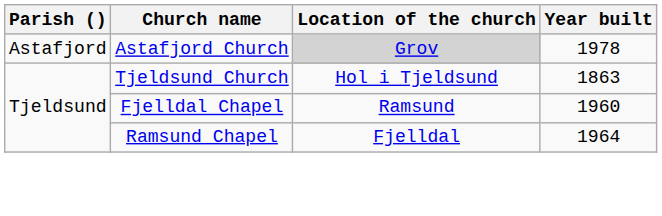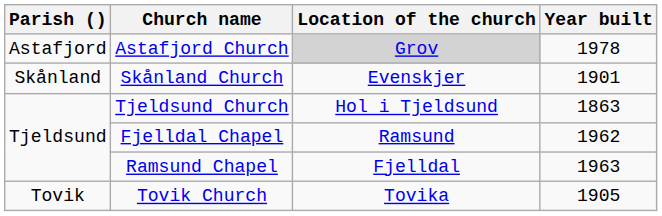 <table class="wikitable" style="text-align:center">
 <tr>
 <th>Parish ()</th>
 <th>Church name</th>
 <th>Location of the church</th>
 <th>Year built</th>
 </tr>
 <tr>
 <td>Astafjord</td>
 <td><a href='#'>Astafjord Church</a></td>
 <td style="background: lightgrey;"><a href='#'>Grov</a></td>
 <td>1978</td>
 </tr>
 <tr>
+<td>Skånland</td>
+<td><a href='#'>Skånland Church</a></td>
+<td><a href='#'>Evenskjer</a></td>
+<td>1901</td>
+</tr>
+<tr>
 <td rowspan="3">Tjeldsund</td>
 <td><a href='#'>Tjeldsund Church</a></td>
 <td><a href='#'>Hol i Tjeldsund</a></td>
 <td>1863</td>
 </tr>
 <tr>
 <td><a href='#'>Fjelldal Chapel</a></td>
 <td><a href='#'>Ramsund</a></td>
-<td>1960</td>
+<td>1962</td>
 </tr>
 <tr>
 <td><a href='#'>Ramsund Chapel</a></td>
 <td><a href='#'>Fjelldal</a></td>
-<td>1964</td>
+<td>1963</td>
+</tr>
+<tr>
+<td>Tovik</td>
+<td><a href='#'>Tovik Church</a></td>
+<td><a href='#'>Tovika</a></td>
+<td>1905</td>
 </tr>
 </table>
